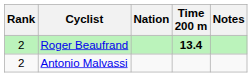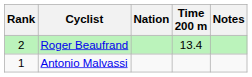 <table class="wikitable sortable" style="text-align:center;">
 <tr>
 <th>Rank</th>
 <th>Cyclist</th>
 <th>Nation</th>
 <th>Time<br>200 m</th>
 <th>Notes</th>
 </tr>
 <tr bgcolor=bbf3bb>
 <td>2</td>
 <td align=left><a href='#'>Roger Beaufrand</a></td>
 <td align=left></td>
-<td><strong>13.4</strong></td>
+<td>13.4</td>
 <td></td>
 </tr>
 <tr>
-<td>2</td>
+<td>1</td>
 <td align=left><a href='#'>Antonio Malvassi</a></td>
 <td align=left></td>
 <td></td>
 <td></td>
 </tr>
 </table>
